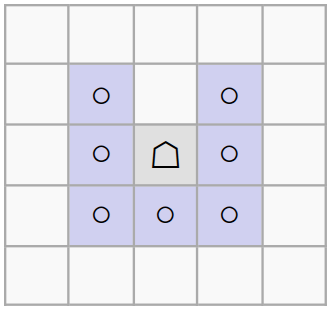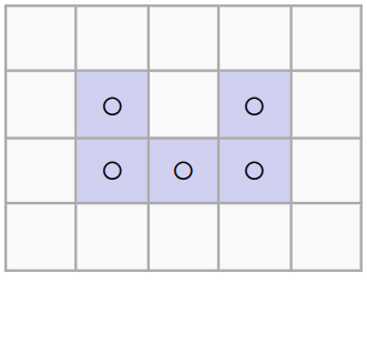 <table border="1" class="wikitable">
 <tr align=center>
 <td width="20"> </td>
 <td width="20"> </td>
 <td width="20"> </td>
 <td width="20"> </td>
 <td width="20"> </td>
 </tr>
 <tr align=center>
 <td> </td>
 <td style="background:#d0d0f0;">○</td>
 <td> </td>
 <td style="background:#d0d0f0;">○</td>
 <td> </td>
 </tr>
 <tr align=center>
 <td> </td>
 <td style="background:#d0d0f0;">○</td>
-<td style="background:#e0e0e0;">☖</td>
-<td style="background:#d0d0f0;">○</td>
-<td> </td>
-</tr>
-<tr align=center>
-<td> </td>
-<td style="background:#d0d0f0;">○</td>
 <td style="background:#d0d0f0;">○</td>
 <td style="background:#d0d0f0;">○</td>
 <td> </td>
 </tr>
 <tr align=center>
 <td> </td>
 <td> </td>
 <td> </td>
 <td> </td>
 <td> </td>
 </tr>
 </table>
